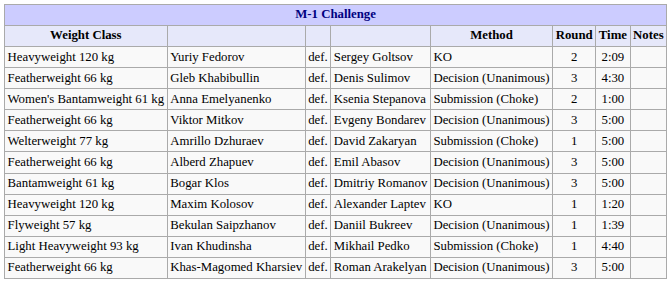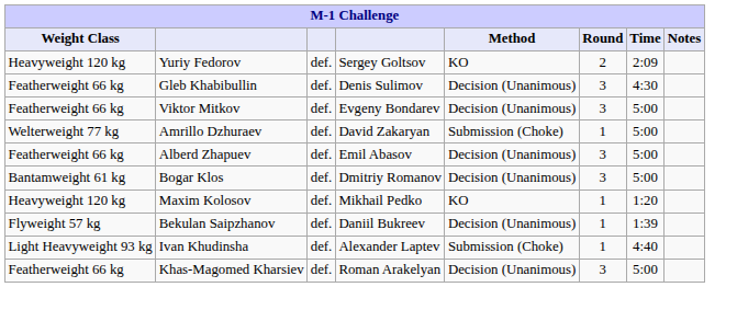 <table class="wikitable" style="font-size: 80%;">
 <tr>
 <th colspan="8" style="background-color: #ccf; color: #000080; text-align: center;"><strong>M-1 Challenge</strong></th>
 </tr>
 <tr>
 <th colspan="1" style="background-color: #E6E8FA; color: #000000; text-align: center;">Weight Class</th>
 <th colspan="1" style="background-color: #E6E8FA; color: #000000; text-align: center;"></th>
 <th colspan="1" style="background-color: #E6E8FA; color: #000000; text-align: center;"></th>
 <th colspan="1" style="background-color: #E6E8FA; color: #000000; text-align: center;"></th>
 <th colspan="1" style="background-color: #E6E8FA; color: #000000; text-align: center;">Method</th>
 <th colspan="1" style="background-color: #E6E8FA; color: #000000; text-align: center;">Round</th>
 <th colspan="1" style="background-color: #E6E8FA; color: #000000; text-align: center;">Time</th>
 <th colspan="1" style="background-color: #E6E8FA; color: #000000; text-align: center;">Notes</th>
 </tr>
 <tr>
 <td>Heavyweight 120 kg</td>
 <td> Yuriy Fedorov</td>
 <td>def.</td>
 <td> Sergey Goltsov</td>
 <td>KO</td>
 <td align=center>2</td>
 <td align=center>2:09</td>
 <td></td>
 </tr>
 <tr>
 <td>Featherweight 66 kg</td>
 <td> Gleb Khabibullin</td>
 <td>def.</td>
 <td> Denis Sulimov</td>
 <td>Decision (Unanimous)</td>
 <td align=center>3</td>
 <td align=center>4:30</td>
-<td></td>
-</tr>
-<tr>
-<td>Women's Bantamweight 61 kg</td>
-<td> Anna Emelyanenko</td>
-<td>def.</td>
-<td> Ksenia Stepanova</td>
-<td>Submission (Choke)</td>
-<td align=center>2</td>
-<td align=center>1:00</td>
 <td></td>
 </tr>
 <tr>
 <td>Featherweight 66 kg</td>
 <td> Viktor Mitkov</td>
 <td>def.</td>
 <td> Evgeny Bondarev</td>
 <td>Decision (Unanimous)</td>
 <td align=center>3</td>
 <td align=center>5:00</td>
 <td></td>
 </tr>
 <tr>
 <td>Welterweight 77 kg</td>
 <td> Amrillo Dzhuraev</td>
 <td>def.</td>
 <td> David Zakaryan</td>
 <td>Submission (Choke)</td>
 <td align=center>1</td>
 <td align=center>5:00</td>
 <td></td>
 </tr>
 <tr>
 <td>Featherweight 66 kg</td>
 <td> Alberd Zhapuev</td>
 <td>def.</td>
 <td> Emil Abasov</td>
 <td>Decision (Unanimous)</td>
 <td align=center>3</td>
 <td align=center>5:00</td>
 <td></td>
 </tr>
 <tr>
 <td>Bantamweight 61 kg</td>
 <td> Bogar Klos</td>
 <td>def.</td>
 <td> Dmitriy Romanov</td>
 <td>Decision (Unanimous)</td>
 <td align=center>3</td>
 <td align=center>5:00</td>
 <td></td>
 </tr>
 <tr>
 <td>Heavyweight 120 kg</td>
 <td> Maxim Kolosov</td>
 <td>def.</td>
-<td> Alexander Laptev</td>
+<td> Mikhail Pedko</td>
 <td>KO</td>
 <td align=center>1</td>
 <td align=center>1:20</td>
 <td></td>
 </tr>
 <tr>
 <td>Flyweight 57 kg</td>
 <td> Bekulan Saipzhanov</td>
 <td>def.</td>
 <td> Daniil Bukreev</td>
 <td>Decision (Unanimous)</td>
 <td align=center>1</td>
 <td align=center>1:39</td>
 <td></td>
 </tr>
 <tr>
 <td>Light Heavyweight 93 kg</td>
 <td> Ivan Khudinsha</td>
 <td>def.</td>
-<td> Mikhail Pedko</td>
+<td> Alexander Laptev</td>
 <td>Submission (Choke)</td>
 <td align=center>1</td>
 <td align=center>4:40</td>
 <td></td>
 </tr>
 <tr>
 <td>Featherweight 66 kg</td>
 <td> Khas-Magomed Kharsiev</td>
 <td>def.</td>
 <td> Roman Arakelyan</td>
 <td>Decision (Unanimous)</td>
 <td align=center>3</td>
 <td align=center>5:00</td>
 <td></td>
 </tr>
 </table>
